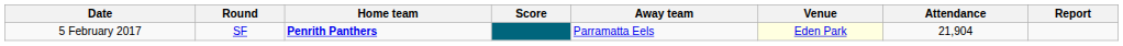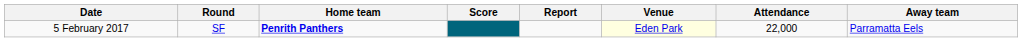 <table class="wikitable" style="text-align:center;" width="100%">
 <tr>
 <th>Date</th>
 <th>Round</th>
 <th>Home team</th>
 <th>Score</th>
-<th>Away team</th>
+<th>Report</th>
 <th>Venue</th>
 <th>Attendance</th>
-<th>Report</th>
+<th>Away team</th>
 </tr>
 <tr>
 <td>5 February 2017</td>
 <td><a href='#'>SF</a></td>
 <td style="text-align:left;"> <strong><a href='#'>Penrith Panthers</a></strong></td>
 <td style="background:#00657c"></td>
+<td></td>
+<td style="background: lightyellow;"><a href='#'>Eden Park</a></td>
+<td>22,000</td>
 <td style="text-align:left;"> <a href='#'>Parramatta Eels</a></td>
-<td style="background: lightyellow;"><a href='#'>Eden Park</a></td>
-<td>21,904</td>
-<td></td>
 </tr>
 </table>
